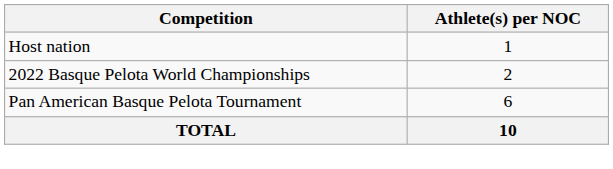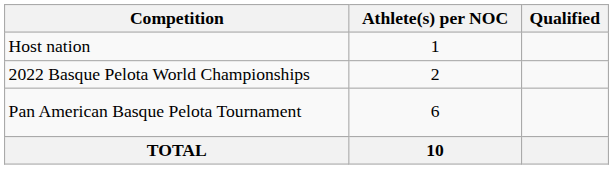 <table class = "wikitable" width=550>
 <tr>
 <th>Competition</th>
 <th>Athlete(s) per NOC</th>
+<th>Qualified</th>
 </tr>
 <tr>
 <td>Host nation</td>
 <td align="center">1</td>
+<td></td>
 </tr>
 <tr>
 <td>2022 Basque Pelota World Championships</td>
 <td align="center">2</td>
+<td></td>
 </tr>
 <tr>
 <td>Pan American Basque Pelota Tournament</td>
 <td align="center">6</td>
+<td><br><br></td>
 </tr>
 <tr>
 <th>TOTAL</th>
 <th>10</th>
+<th></th>
 </tr>
 </table>
